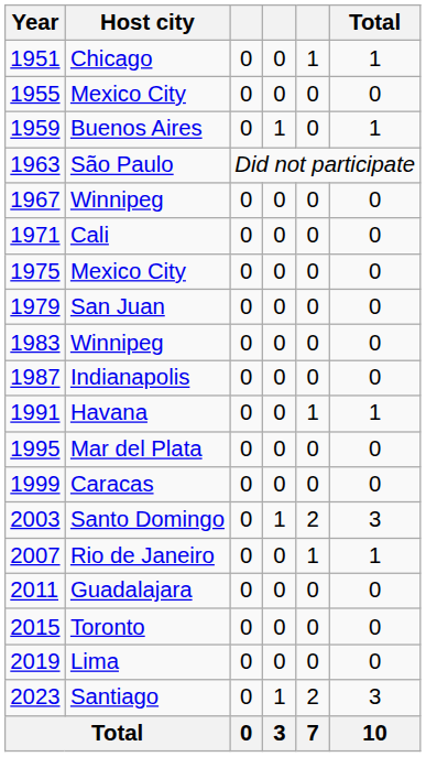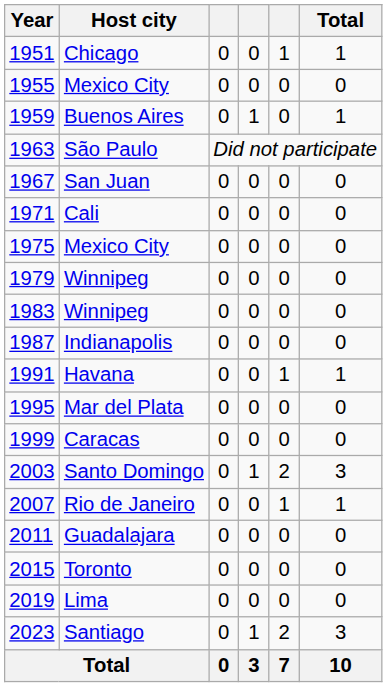 <table class="wikitable sortable">
 <tr>
 <th>Year</th>
 <th>Host city</th>
 <th></th>
 <th></th>
 <th></th>
 <th>Total</th>
 </tr>
 <tr>
 <td><a href='#'>1951</a></td>
 <td><a href='#'>Chicago</a></td>
 <td align=center>0</td>
 <td align=center>0</td>
 <td align=center>1</td>
 <td align=center>1</td>
 </tr>
 <tr>
 <td><a href='#'>1955</a></td>
 <td><a href='#'>Mexico City</a></td>
 <td align=center>0</td>
 <td align=center>0</td>
 <td align=center>0</td>
 <td align=center>0</td>
 </tr>
 <tr>
 <td><a href='#'>1959</a></td>
 <td><a href='#'>Buenos Aires</a></td>
 <td align=center>0</td>
 <td align=center>1</td>
 <td align=center>0</td>
 <td align=center>1</td>
 </tr>
 <tr>
 <td><a href='#'>1963</a></td>
 <td><a href='#'>São Paulo</a></td>
 <td colspan=4><em>Did not participate</em></td>
 </tr>
 <tr>
 <td><a href='#'>1967</a></td>
-<td><a href='#'>Winnipeg</a></td>
+<td><a href='#'>San Juan</a></td>
 <td align=center>0</td>
 <td align=center>0</td>
 <td align=center>0</td>
 <td align=center>0</td>
 </tr>
 <tr>
 <td><a href='#'>1971</a></td>
 <td><a href='#'>Cali</a></td>
 <td align=center>0</td>
 <td align=center>0</td>
 <td align=center>0</td>
 <td align=center>0</td>
 </tr>
 <tr>
 <td><a href='#'>1975</a></td>
 <td><a href='#'>Mexico City</a></td>
 <td align=center>0</td>
 <td align=center>0</td>
 <td align=center>0</td>
 <td align=center>0</td>
 </tr>
 <tr>
 <td><a href='#'>1979</a></td>
-<td><a href='#'>San Juan</a></td>
+<td><a href='#'>Winnipeg</a></td>
 <td align=center>0</td>
 <td align=center>0</td>
 <td align=center>0</td>
 <td align=center>0</td>
 </tr>
 <tr>
 <td><a href='#'>1983</a></td>
 <td><a href='#'>Winnipeg</a></td>
 <td align=center>0</td>
 <td align=center>0</td>
 <td align=center>0</td>
 <td align=center>0</td>
 </tr>
 <tr>
 <td><a href='#'>1987</a></td>
 <td><a href='#'>Indianapolis</a></td>
 <td align=center>0</td>
 <td align=center>0</td>
 <td align=center>0</td>
 <td align=center>0</td>
 </tr>
 <tr>
 <td><a href='#'>1991</a></td>
 <td><a href='#'>Havana</a></td>
 <td align=center>0</td>
 <td align=center>0</td>
 <td align=center>1</td>
 <td align=center>1</td>
 </tr>
 <tr>
 <td><a href='#'>1995</a></td>
 <td><a href='#'>Mar del Plata</a></td>
 <td align=center>0</td>
 <td align=center>0</td>
 <td align=center>0</td>
 <td align=center>0</td>
 </tr>
 <tr>
 <td><a href='#'>1999</a></td>
 <td><a href='#'>Caracas</a></td>
 <td align=center>0</td>
 <td align=center>0</td>
 <td align=center>0</td>
 <td align=center>0</td>
 </tr>
 <tr>
 <td><a href='#'>2003</a></td>
 <td><a href='#'>Santo Domingo</a></td>
 <td align=center>0</td>
 <td align=center>1</td>
 <td align=center>2</td>
 <td align=center>3</td>
 </tr>
 <tr>
 <td><a href='#'>2007</a></td>
 <td><a href='#'>Rio de Janeiro</a></td>
 <td align=center>0</td>
 <td align=center>0</td>
 <td align=center>1</td>
 <td align=center>1</td>
 </tr>
 <tr>
 <td><a href='#'>2011</a></td>
 <td><a href='#'>Guadalajara</a></td>
 <td align=center>0</td>
 <td align=center>0</td>
 <td align=center>0</td>
 <td align=center>0</td>
 </tr>
 <tr>
 <td><a href='#'>2015</a></td>
 <td><a href='#'>Toronto</a></td>
 <td align=center>0</td>
 <td align=center>0</td>
 <td align=center>0</td>
 <td align=center>0</td>
 </tr>
 <tr>
 <td><a href='#'>2019</a></td>
 <td><a href='#'>Lima</a></td>
 <td align=center>0</td>
 <td align=center>0</td>
 <td align=center>0</td>
 <td align=center>0</td>
 </tr>
 <tr>
 <td><a href='#'>2023</a></td>
 <td><a href='#'>Santiago</a></td>
 <td align=center>0</td>
 <td align=center>1</td>
 <td align=center>2</td>
 <td align=center>3</td>
 </tr>
 <tr>
 <th colspan="2">Total</th>
 <th>0</th>
 <th>3</th>
 <th>7</th>
 <th>10</th>
 </tr>
 </table>
